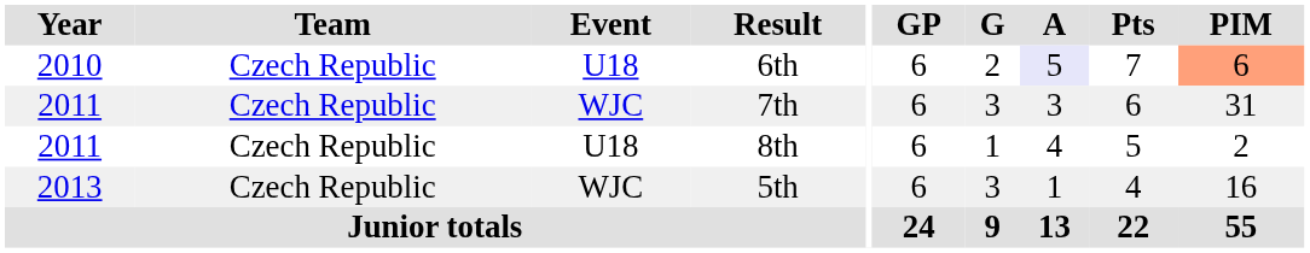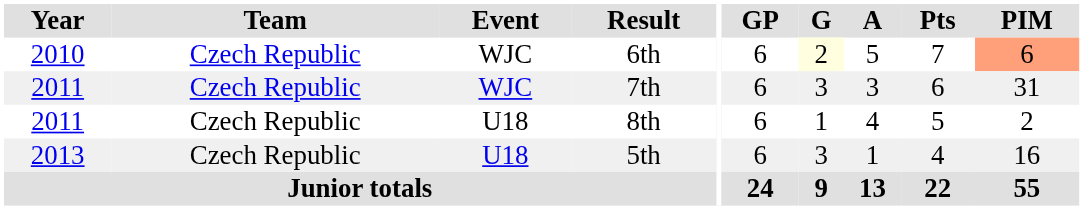 <table border="0" cellpadding="1" cellspacing="0" ID="Table3" style="text-align:center; width:40em;">
 <tr bgcolor="#e0e0e0">
 <th>Year</th>
 <th>Team</th>
 <th>Event</th>
 <th>Result</th>
 <th rowspan="99" bgcolor="#ffffff"></th>
 <th>GP</th>
 <th>G</th>
 <th>A</th>
 <th>Pts</th>
 <th>PIM</th>
 </tr>
 <tr>
 <td><a href='#'>2010</a></td>
 <td><a href='#'>Czech Republic</a></td>
-<td><a href='#'>U18</a></td>
+<td>WJC</td>
 <td>6th</td>
 <td>6</td>
-<td>2</td>
-<td style="background: lavender;">5</td>
+<td style="background: lightyellow;">2</td>
+<td>5</td>
 <td>7</td>
 <td style="background: lightsalmon;">6</td>
 </tr>
 <tr bgcolor="#f0f0f0">
 <td><a href='#'>2011</a></td>
 <td><a href='#'>Czech Republic</a></td>
 <td><a href='#'>WJC</a></td>
 <td>7th</td>
 <td>6</td>
 <td>3</td>
 <td>3</td>
 <td>6</td>
 <td>31</td>
 </tr>
 <tr>
 <td><a href='#'>2011</a></td>
 <td>Czech Republic</td>
 <td>U18</td>
 <td>8th</td>
 <td>6</td>
 <td>1</td>
 <td>4</td>
 <td>5</td>
 <td>2</td>
 </tr>
 <tr bgcolor="#f0f0f0">
 <td><a href='#'>2013</a></td>
 <td>Czech Republic</td>
-<td>WJC</td>
+<td><a href='#'>U18</a></td>
 <td>5th</td>
 <td>6</td>
 <td>3</td>
 <td>1</td>
 <td>4</td>
 <td>16</td>
 </tr>
 <tr bgcolor="#e0e0e0">
 <th colspan="4">Junior totals</th>
 <th>24</th>
 <th>9</th>
 <th>13</th>
 <th>22</th>
 <th>55</th>
 </tr>
 </table>
